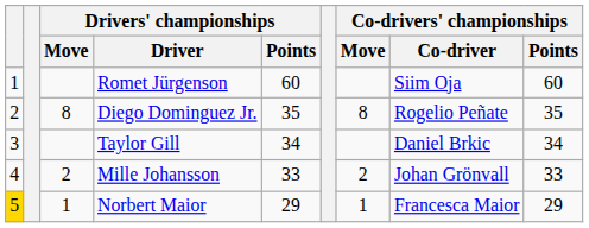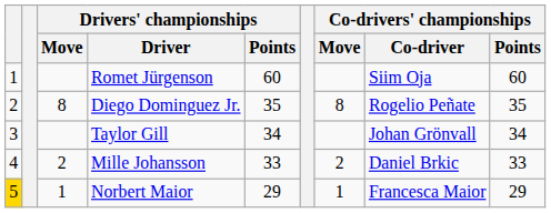 <table class="wikitable" style="font-size:85%;">
 <tr>
 <th rowspan="2"></th>
 <th rowspan="7" style="width:5px;"></th>
 <th colspan="3">Drivers' championships</th>
 <th rowspan="7" style="width:5px;"></th>
 <th colspan="3" nowrap>Co-drivers' championships</th>
 </tr>
 <tr>
 <th>Move</th>
 <th>Driver</th>
 <th>Points</th>
 <th>Move</th>
 <th>Co-driver</th>
 <th>Points</th>
 </tr>
 <tr>
 <td align="center">1</td>
 <td align="center"></td>
 <td><a href='#'>Romet Jürgenson</a></td>
 <td align="center">60</td>
 <td align="center"></td>
 <td><a href='#'>Siim Oja</a></td>
 <td align="center">60</td>
 </tr>
 <tr>
 <td align="center">2</td>
 <td align="center"> 8</td>
 <td><a href='#'>Diego Dominguez Jr.</a></td>
 <td align="center">35</td>
 <td align="center"> 8</td>
 <td><a href='#'>Rogelio Peñate</a></td>
 <td align="center">35</td>
 </tr>
 <tr>
 <td align="center">3</td>
 <td align="center"></td>
 <td><a href='#'>Taylor Gill</a></td>
 <td align="center">34</td>
 <td align="center"></td>
-<td><a href='#'>Daniel Brkic</a></td>
+<td><a href='#'>Johan Grönvall</a></td>
 <td align="center">34</td>
 </tr>
 <tr>
 <td align="center">4</td>
 <td align="center"> 2</td>
 <td><a href='#'>Mille Johansson</a></td>
 <td align="center">33</td>
 <td align="center"> 2</td>
-<td><a href='#'>Johan Grönvall</a></td>
+<td><a href='#'>Daniel Brkic</a></td>
 <td align="center">33</td>
 </tr>
 <tr>
 <td align="center" style="background: gold;">5</td>
 <td align="center"> 1</td>
 <td><a href='#'>Norbert Maior</a></td>
 <td align="center">29</td>
 <td align="center"> 1</td>
 <td><a href='#'>Francesca Maior</a></td>
 <td align="center">29</td>
 </tr>
 </table>
